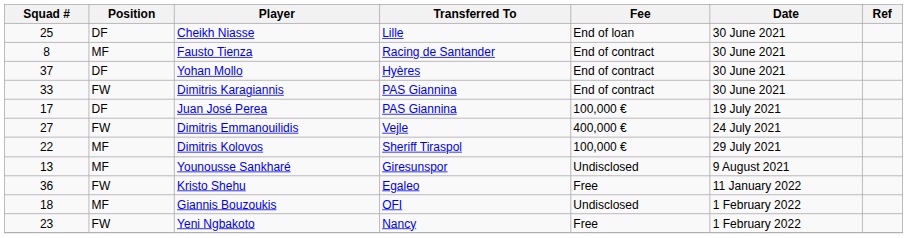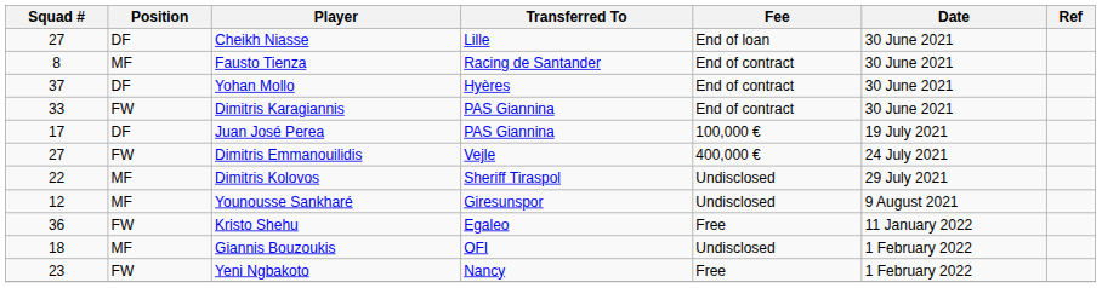 <table class="wikitable sortable" style="width:90%; text-align:center; font-size:95%; text-align:left;">
 <tr>
 <th><strong>Squad #</strong></th>
 <th><strong>Position</strong></th>
 <th><strong>Player</strong></th>
 <th><strong>Transferred To</strong></th>
 <th><strong>Fee</strong></th>
 <th><strong>Date</strong></th>
 <th><strong>Ref</strong></th>
 </tr>
 <tr>
-<td align="center">25</td>
+<td align="center">27</td>
 <td>DF</td>
 <td> <a href='#'>Cheikh Niasse</a></td>
 <td> <a href='#'>Lille</a></td>
 <td>End of loan</td>
 <td>30 June 2021</td>
 <td></td>
 </tr>
 <tr>
 <td align="center">8</td>
 <td>MF</td>
 <td> <a href='#'>Fausto Tienza</a></td>
 <td> <a href='#'>Racing de Santander</a></td>
 <td>End of contract</td>
 <td>30 June 2021</td>
 <td></td>
 </tr>
 <tr>
 <td align="center">37</td>
 <td>DF</td>
 <td> <a href='#'>Yohan Mollo</a></td>
 <td> <a href='#'>Hyères</a></td>
 <td>End of contract</td>
 <td>30 June 2021</td>
 <td></td>
 </tr>
 <tr>
 <td align="center">33</td>
 <td>FW</td>
 <td> <a href='#'>Dimitris Karagiannis</a></td>
 <td> <a href='#'>PAS Giannina</a></td>
 <td>End of contract</td>
 <td>30 June 2021</td>
 <td></td>
 </tr>
 <tr>
 <td align="center">17</td>
 <td>DF</td>
 <td> <a href='#'>Juan José Perea</a></td>
 <td> <a href='#'>PAS Giannina</a></td>
 <td>100,000 €</td>
 <td>19 July 2021</td>
 <td></td>
 </tr>
 <tr>
 <td align="center">27</td>
 <td>FW</td>
 <td> <a href='#'>Dimitris Emmanouilidis</a></td>
 <td> <a href='#'>Vejle</a></td>
 <td>400,000 €</td>
 <td>24 July 2021</td>
 <td></td>
 </tr>
 <tr>
 <td align="center">22</td>
 <td>MF</td>
 <td> <a href='#'>Dimitris Kolovos</a></td>
 <td> <a href='#'>Sheriff Tiraspol</a></td>
-<td>100,000 €</td>
+<td>Undisclosed</td>
 <td>29 July 2021</td>
 <td></td>
 </tr>
 <tr>
-<td align="center">13</td>
+<td align="center">12</td>
 <td>MF</td>
 <td> <a href='#'>Younousse Sankharé</a></td>
 <td> <a href='#'>Giresunspor</a></td>
 <td>Undisclosed</td>
 <td>9 August 2021</td>
 <td></td>
 </tr>
 <tr>
 <td align="center">36</td>
 <td>FW</td>
 <td> <a href='#'>Kristo Shehu</a></td>
 <td> <a href='#'>Egaleo</a></td>
 <td>Free</td>
 <td>11 January 2022</td>
 <td></td>
 </tr>
 <tr>
 <td align="center">18</td>
 <td>MF</td>
 <td> <a href='#'>Giannis Bouzoukis</a></td>
 <td> <a href='#'>OFI</a></td>
 <td>Undisclosed</td>
 <td>1 February 2022</td>
 <td></td>
 </tr>
 <tr>
 <td align="center">23</td>
 <td>FW</td>
 <td> <a href='#'>Yeni Ngbakoto</a></td>
 <td> <a href='#'>Nancy</a></td>
 <td>Free</td>
 <td>1 February 2022</td>
 <td></td>
 </tr>
 <tr>
 </tr>
 </table>
